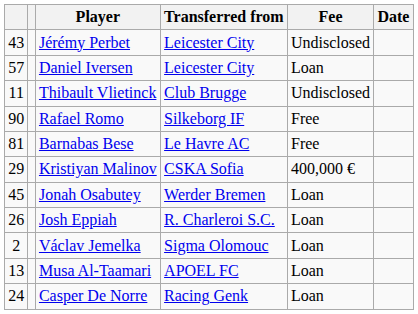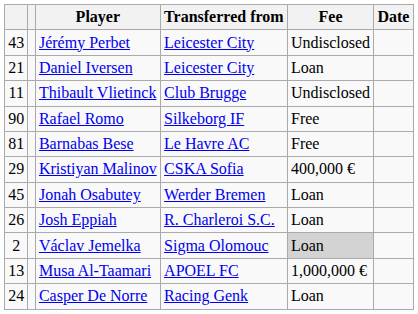 <table class="wikitable plainrowheaders sortable">
 <tr>
 <th></th>
 <th></th>
 <th scope=col>Player</th>
 <th>Transferred from</th>
 <th !scope=col; style="width: 65px;">Fee</th>
 <th scope=col>Date</th>
 </tr>
 <tr>
 <td align=center>43</td>
 <td align=center></td>
 <td> <a href='#'>Jérémy Perbet</a></td>
 <td> <a href='#'>Leicester City</a></td>
 <td>Undisclosed</td>
 <td></td>
 </tr>
 <tr>
-<td align=center>57</td>
+<td align=center>21</td>
 <td align=center></td>
 <td> <a href='#'>Daniel Iversen</a></td>
 <td> <a href='#'>Leicester City</a></td>
 <td>Loan</td>
 <td></td>
 </tr>
 <tr>
 <td align=center>11</td>
 <td align=center></td>
 <td> <a href='#'>Thibault Vlietinck</a></td>
 <td> <a href='#'>Club Brugge</a></td>
 <td>Undisclosed</td>
 <td></td>
 </tr>
 <tr>
 <td align=center>90</td>
 <td align=center></td>
 <td> <a href='#'>Rafael Romo</a></td>
 <td> <a href='#'>Silkeborg IF</a></td>
 <td>Free</td>
 <td></td>
 </tr>
 <tr>
 <td align=center>81</td>
 <td align=center></td>
 <td> <a href='#'>Barnabas Bese</a></td>
 <td> <a href='#'>Le Havre AC</a></td>
 <td>Free</td>
 <td></td>
 </tr>
 <tr>
 <td align=center>29</td>
 <td align=center></td>
 <td> <a href='#'>Kristiyan Malinov</a></td>
 <td> <a href='#'>CSKA Sofia</a></td>
 <td>400,000 €</td>
 <td></td>
 </tr>
 <tr>
 <td align=center>45</td>
 <td align=center></td>
 <td> <a href='#'>Jonah Osabutey</a></td>
 <td> <a href='#'>Werder Bremen</a></td>
 <td>Loan</td>
 <td></td>
 </tr>
 <tr>
 <td align=center>26</td>
 <td align=center></td>
 <td> <a href='#'>Josh Eppiah</a></td>
 <td> <a href='#'>R. Charleroi S.C.</a></td>
 <td>Loan</td>
 <td></td>
 </tr>
 <tr>
 <td align=center>2</td>
 <td align=center></td>
 <td> <a href='#'>Václav Jemelka</a></td>
 <td> <a href='#'>Sigma Olomouc</a></td>
-<td>Loan</td>
+<td style="background: lightgrey;">Loan</td>
 <td></td>
 </tr>
 <tr>
 <td align=center>13</td>
 <td align=center></td>
 <td> <a href='#'>Musa Al-Taamari</a></td>
 <td> <a href='#'>APOEL FC</a></td>
-<td>Loan</td>
+<td>1,000,000 €</td>
 <td></td>
 </tr>
 <tr>
 <td align=center>24</td>
 <td align=center></td>
 <td> <a href='#'>Casper De Norre</a></td>
 <td> <a href='#'>Racing Genk</a></td>
 <td>Loan</td>
 <td></td>
 </tr>
 </table>
